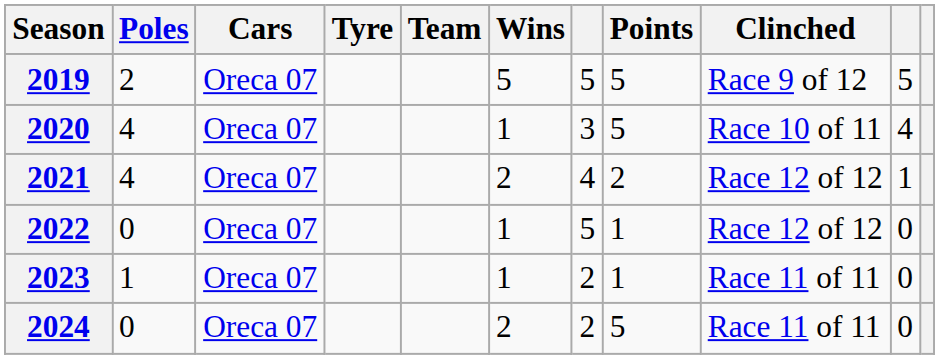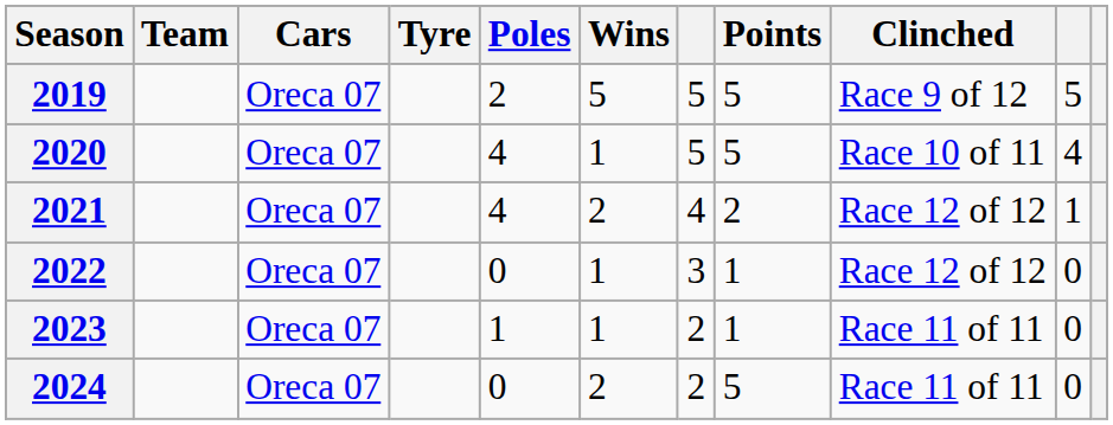 <table class="wikitable">
 <tr>
 <th>Season</th>
-<th><a href='#'>Poles</a></th>
+<th>Team</th>
 <th>Cars</th>
 <th>Tyre</th>
-<th>Team</th>
+<th><a href='#'>Poles</a></th>
 <th>Wins</th>
 <th></th>
 <th>Points</th>
 <th>Clinched</th>
 <th></th>
 <th></th>
 </tr>
 <tr>
 <th><a href='#'>2019</a></th>
-<td>2</td>
+<td></td>
 <td><a href='#'>Oreca 07</a></td>
 <td></td>
-<td></td>
+<td>2</td>
 <td>5</td>
 <td>5</td>
 <td>5</td>
 <td><a href='#'>Race 9</a> of 12</td>
 <td>5</td>
 <th></th>
 </tr>
 <tr>
 <th><a href='#'>2020</a></th>
-<td>4</td>
+<td></td>
 <td><a href='#'>Oreca 07</a></td>
 <td></td>
-<td></td>
+<td>4</td>
 <td>1</td>
-<td>3</td>
+<td>5</td>
 <td>5</td>
 <td><a href='#'>Race 10</a> of 11</td>
 <td>4</td>
 <th></th>
 </tr>
 <tr>
 <th><a href='#'>2021</a></th>
-<td>4</td>
+<td></td>
 <td><a href='#'>Oreca 07</a></td>
 <td></td>
-<td></td>
+<td>4</td>
 <td>2</td>
 <td>4</td>
 <td>2</td>
 <td><a href='#'>Race 12</a> of 12</td>
 <td>1</td>
 <th></th>
 </tr>
 <tr>
 <th><a href='#'>2022</a></th>
-<td>0</td>
+<td></td>
 <td><a href='#'>Oreca 07</a></td>
 <td></td>
-<td></td>
+<td>0</td>
 <td>1</td>
-<td>5</td>
+<td>3</td>
 <td>1</td>
 <td><a href='#'>Race 12</a> of 12</td>
 <td>0</td>
 <th></th>
 </tr>
 <tr>
 <th><a href='#'>2023</a></th>
-<td>1</td>
+<td></td>
 <td><a href='#'>Oreca 07</a></td>
 <td></td>
-<td></td>
+<td>1</td>
 <td>1</td>
 <td>2</td>
 <td>1</td>
 <td><a href='#'>Race 11</a> of 11</td>
 <td>0</td>
 <th></th>
 </tr>
 <tr>
 <th><a href='#'>2024</a></th>
-<td>0</td>
+<td></td>
 <td><a href='#'>Oreca 07</a></td>
 <td></td>
-<td></td>
+<td>0</td>
 <td>2</td>
 <td>2</td>
 <td>5</td>
 <td><a href='#'>Race 11</a> of 11</td>
 <td>0</td>
 <th></th>
 </tr>
 </table>
